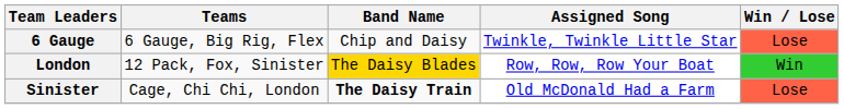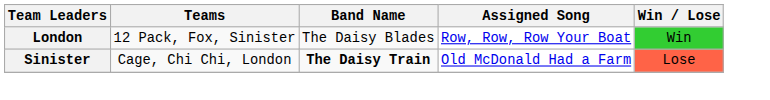 <table class="wikitable" style="text-align:center">
 <tr>
 <th>Team Leaders</th>
 <th>Teams</th>
 <th>Band Name</th>
 <th>Assigned Song</th>
 <th>Win / Lose</th>
 </tr>
 <tr>
-<th>6 Gauge</th>
-<td>6 Gauge, Big Rig, Flex</td>
-<td>Chip and Daisy</td>
-<td bgcolor="white"><a href='#'>Twinkle, Twinkle Little Star</a></td>
-<td bgcolor="tomato">Lose</td>
-</tr>
-<tr>
 <th>London</th>
 <td>12 Pack, Fox, Sinister</td>
-<td style="background: gold;">The Daisy Blades</td>
+<td>The Daisy Blades</td>
 <td bgcolor="white"><a href='#'>Row, Row, Row Your Boat</a></td>
 <td bgcolor="limegreen">Win</td>
 </tr>
 <tr>
 <th>Sinister</th>
 <td>Cage, Chi Chi, London</td>
 <td><strong>The Daisy Train</strong></td>
 <td bgcolor="white"><a href='#'>Old McDonald Had a Farm</a></td>
 <td bgcolor="tomato">Lose</td>
 </tr>
 <tr>
 </tr>
 </table>
